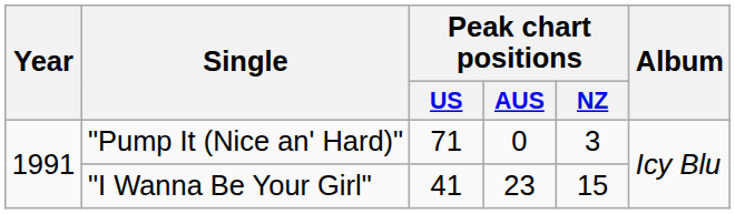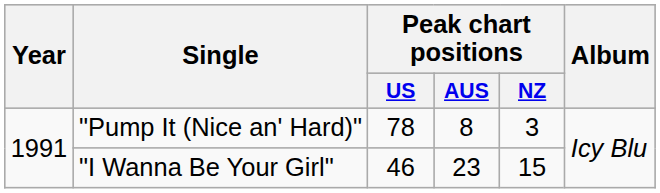 <table class="wikitable" style="text-align:center;">
 <tr>
 <th rowspan="2">Year</th>
 <th rowspan="2">Single</th>
 <th colspan="3">Peak chart positions</th>
 <th rowspan="2">Album</th>
 </tr>
 <tr style="font-size:smaller;">
 <th width="35"><a href='#'>US</a><br></th>
 <th width="35"><a href='#'>AUS</a><br></th>
 <th width="35"><a href='#'>NZ</a><br></th>
 </tr>
 <tr>
 <td rowspan="2">1991</td>
 <td align="left">"Pump It (Nice an' Hard)"</td>
-<td>71</td>
-<td>0</td>
+<td>78</td>
+<td>8</td>
 <td>3</td>
 <td align="left" rowspan="2"><em>Icy Blu</em></td>
 </tr>
 <tr>
 <td align="left">"I Wanna Be Your Girl"</td>
-<td>41</td>
+<td>46</td>
 <td>23</td>
 <td>15</td>
 </tr>
 </table>
